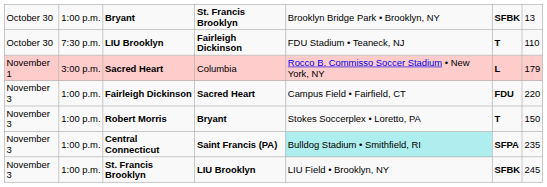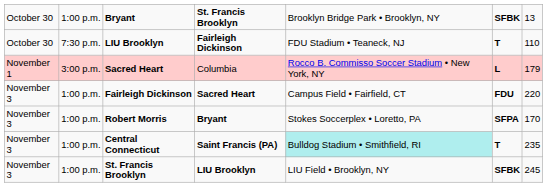 <table class="wikitable" style="font-size:95%;">
 <tr>
 <td>October 30</td>
 <td>1:00 p.m.</td>
 <td><strong>Bryant</strong></td>
 <td><strong>St. Francis Brooklyn</strong></td>
 <td>Brooklyn Bridge Park • Brooklyn, NY</td>
 <td><strong>SFBK</strong> </td>
 <td>13</td>
 </tr>
 <tr>
 <td>October 30</td>
 <td>7:30 p.m.</td>
 <td><strong>LIU Brooklyn</strong></td>
 <td><strong>Fairleigh Dickinson</strong></td>
 <td>FDU Stadium • Teaneck, NJ</td>
 <td><strong>T</strong> </td>
 <td>110</td>
 </tr>
 <tr style="background:#fcc;">
 <td>November 1</td>
 <td>3:00 p.m.</td>
 <td><strong>Sacred Heart</strong></td>
 <td>Columbia</td>
 <td><a href='#'>Rocco B. Commisso Soccer Stadium</a> • New York, NY</td>
 <td><strong>L</strong> </td>
 <td>179</td>
 </tr>
 <tr>
 <td>November 3</td>
 <td>1:00 p.m.</td>
 <td><strong>Fairleigh Dickinson</strong></td>
 <td><strong>Sacred Heart</strong></td>
 <td>Campus Field • Fairfield, CT</td>
 <td><strong>FDU</strong> </td>
 <td>220</td>
 </tr>
 <tr>
 <td>November 3</td>
 <td>1:00 p.m.</td>
 <td><strong>Robert Morris</strong></td>
 <td><strong>Bryant</strong></td>
 <td>Stokes Soccerplex • Loretto, PA</td>
-<td><strong>T</strong> </td>
-<td>150</td>
+<td><strong>SFPA</strong> </td>
+<td>170</td>
 </tr>
 <tr>
 <td>November 3</td>
 <td>1:00 p.m.</td>
 <td><strong>Central Connecticut</strong></td>
 <td><strong>Saint Francis (PA)</strong></td>
 <td style="background: paleturquoise;">Bulldog Stadium • Smithfield, RI</td>
-<td><strong>SFPA</strong> </td>
+<td><strong>T</strong> </td>
 <td>235</td>
 </tr>
 <tr>
 <td>November 3</td>
 <td>1:00 p.m.</td>
 <td><strong>St. Francis Brooklyn</strong></td>
 <td><strong>LIU Brooklyn</strong></td>
 <td>LIU Field • Brooklyn, NY<br> <em></em></td>
 <td><strong>SFBK</strong>  </td>
 <td>245</td>
 </tr>
 </table>
